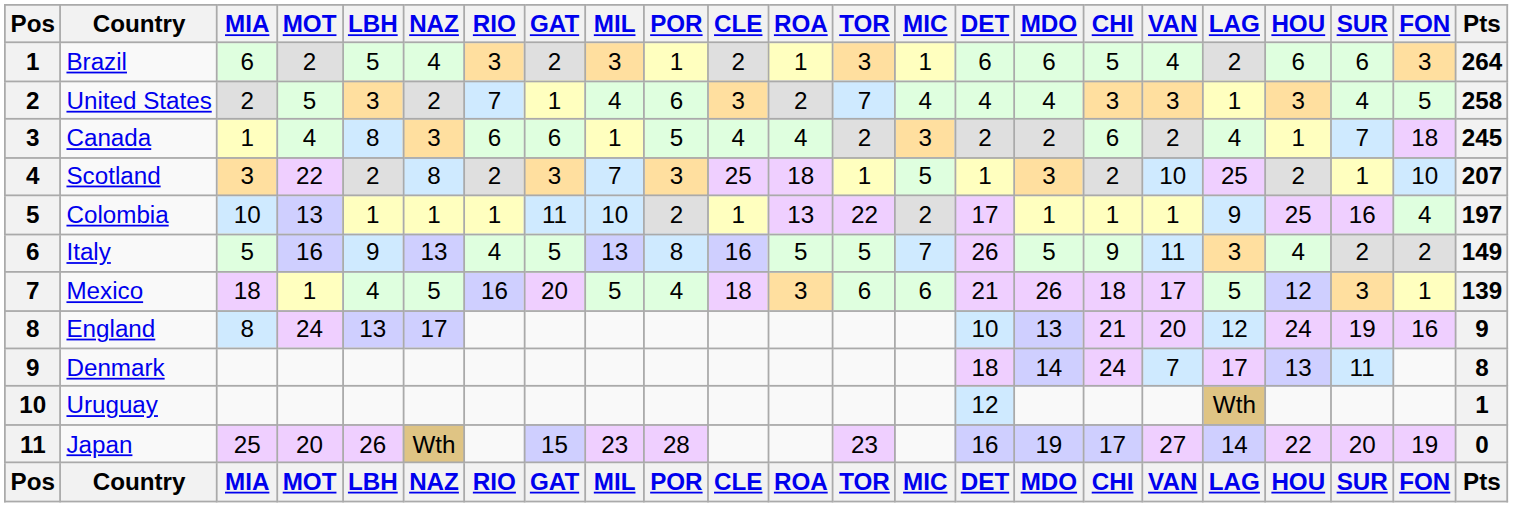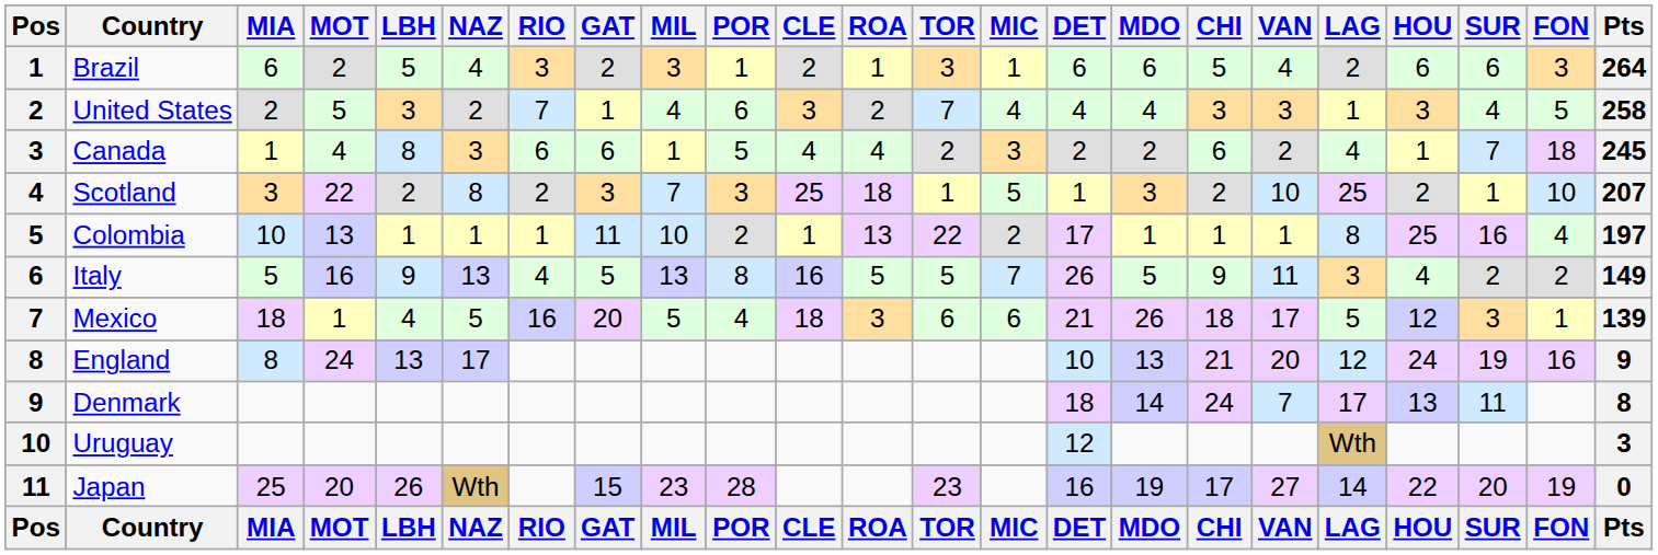 <table class="wikitable" style="font-size: 85%;; text-align:center;">
 <tr valign="top">
 <th valign="middle">Pos</th>
 <th valign="middle">Country</th>
 <th width="27"><a href='#'>MIA</a> </th>
 <th width="27"><a href='#'>MOT</a> </th>
 <th width="27"><a href='#'>LBH</a> </th>
 <th width="27"><a href='#'>NAZ</a> </th>
 <th width="27"><a href='#'>RIO</a> </th>
 <th width="27"><a href='#'>GAT</a> </th>
 <th width="27"><a href='#'>MIL</a> </th>
 <th width="27"><a href='#'>POR</a> </th>
 <th width="27"><a href='#'>CLE</a> </th>
 <th width="27"><a href='#'>ROA</a> </th>
 <th width="27"><a href='#'>TOR</a> </th>
 <th width="27"><a href='#'>MIC</a> </th>
 <th width="27"><a href='#'>DET</a> </th>
 <th width="27"><a href='#'>MDO</a> </th>
 <th width="27"><a href='#'>CHI</a> </th>
 <th width="27"><a href='#'>VAN</a> </th>
 <th width="27"><a href='#'>LAG</a> </th>
 <th width="27"><a href='#'>HOU</a> </th>
 <th width="27"><a href='#'>SUR</a> </th>
 <th width="27"><a href='#'>FON</a> </th>
 <th valign="middle">Pts</th>
 </tr>
 <tr>
 <th>1</th>
 <td align="left"> <a href='#'>Brazil</a></td>
 <td style="background:#dfffdf;">6</td>
 <td style="background:#dfdfdf;">2</td>
 <td style="background:#dfffdf;">5</td>
 <td style="background:#dfffdf;">4</td>
 <td style="background:#ffdf9f;">3</td>
 <td style="background:#dfdfdf;">2</td>
 <td style="background:#ffdf9f;">3</td>
 <td style="background:#ffffbf;">1</td>
 <td style="background:#dfdfdf;">2</td>
 <td style="background:#ffffbf;">1</td>
 <td style="background:#ffdf9f;">3</td>
 <td style="background:#ffffbf;">1</td>
 <td style="background:#dfffdf;">6</td>
 <td style="background:#dfffdf;">6</td>
 <td style="background:#dfffdf;">5</td>
 <td style="background:#dfffdf;">4</td>
 <td style="background:#dfdfdf;">2</td>
 <td style="background:#dfffdf;">6</td>
 <td style="background:#dfffdf;">6</td>
 <td style="background:#ffdf9f;">3</td>
 <th>264</th>
 </tr>
 <tr>
 <th>2</th>
 <td align="left"> <a href='#'>United States</a></td>
 <td style="background:#dfdfdf;">2</td>
 <td style="background:#dfffdf;">5</td>
 <td style="background:#ffdf9f;">3</td>
 <td style="background:#dfdfdf;">2</td>
 <td style="background:#CFEAFF;">7</td>
 <td style="background:#ffffbf;">1</td>
 <td style="background:#dfffdf;">4</td>
 <td style="background:#dfffdf;">6</td>
 <td style="background:#ffdf9f;">3</td>
 <td style="background:#dfdfdf;">2</td>
 <td style="background:#CFEAFF;">7</td>
 <td style="background:#dfffdf;">4</td>
 <td style="background:#dfffdf;">4</td>
 <td style="background:#dfffdf;">4</td>
 <td style="background:#ffdf9f;">3</td>
 <td style="background:#ffdf9f;">3</td>
 <td style="background:#ffffbf;">1</td>
 <td style="background:#ffdf9f;">3</td>
 <td style="background:#dfffdf;">4</td>
 <td style="background:#dfffdf;">5</td>
 <th>258</th>
 </tr>
 <tr>
 <th>3</th>
 <td align="left"> <a href='#'>Canada</a></td>
 <td style="background:#ffffbf;">1</td>
 <td style="background:#dfffdf;">4</td>
 <td style="background:#CFEAFF;">8</td>
 <td style="background:#ffdf9f;">3</td>
 <td style="background:#dfffdf;">6</td>
 <td style="background:#dfffdf;">6</td>
 <td style="background:#ffffbf;">1</td>
 <td style="background:#dfffdf;">5</td>
 <td style="background:#dfffdf;">4</td>
 <td style="background:#dfffdf;">4</td>
 <td style="background:#dfdfdf;">2</td>
 <td style="background:#ffdf9f;">3</td>
 <td style="background:#dfdfdf;">2</td>
 <td style="background:#dfdfdf;">2</td>
 <td style="background:#dfffdf;">6</td>
 <td style="background:#dfdfdf;">2</td>
 <td style="background:#dfffdf;">4</td>
 <td style="background:#ffffbf;">1</td>
 <td style="background:#CFEAFF;">7</td>
 <td style="background:#EFCFFF;">18</td>
 <th>245</th>
 </tr>
 <tr>
 <th>4</th>
 <td align="left"> <a href='#'>Scotland</a></td>
 <td style="background:#ffdf9f;">3</td>
 <td style="background:#EFCFFF;">22</td>
 <td style="background:#DFDFDF;">2</td>
 <td style="background:#CFEAFF;">8</td>
 <td style="background:#DFDFDF;">2</td>
 <td style="background:#ffdf9f;">3</td>
 <td style="background:#CFEAFF;">7</td>
 <td style="background:#ffdf9f;">3</td>
 <td style="background:#EFCFFF;">25</td>
 <td style="background:#EFCFFF;">18</td>
 <td style="background:#ffffbf;">1</td>
 <td style="background:#dfffdf;">5</td>
 <td style="background:#ffffbf;">1</td>
 <td style="background:#ffdf9f;">3</td>
 <td style="background:#DFDFDF;">2</td>
 <td style="background:#CFEAFF;">10</td>
 <td style="background:#EFCFFF;">25</td>
 <td style="background:#DFDFDF;">2</td>
 <td style="background:#ffffbf;">1</td>
 <td style="background:#CFEAFF;">10</td>
 <th>207</th>
 </tr>
 <tr>
 <th>5</th>
 <td align="left"> <a href='#'>Colombia</a></td>
 <td style="background:#CFEAFF;">10</td>
 <td style="background:#CFCFFF;">13</td>
 <td style="background:#ffffbf;">1</td>
 <td style="background:#ffffbf;">1</td>
 <td style="background:#ffffbf;">1</td>
 <td style="background:#CFEAFF;">11</td>
 <td style="background:#CFEAFF;">10</td>
 <td style="background:#DFDFDF;">2</td>
 <td style="background:#ffffbf;">1</td>
 <td style="background:#EFCFFF;">13</td>
 <td style="background:#EFCFFF;">22</td>
 <td style="background:#DFDFDF;">2</td>
 <td style="background:#EFCFFF;">17</td>
 <td style="background:#ffffbf;">1</td>
 <td style="background:#ffffbf;">1</td>
 <td style="background:#ffffbf;">1</td>
-<td style="background:#CFEAFF;">9</td>
+<td style="background:#CFEAFF;">8</td>
 <td style="background:#EFCFFF;">25</td>
 <td style="background:#EFCFFF;">16</td>
 <td style="background:#dfffdf;">4</td>
 <th>197</th>
 </tr>
 <tr>
 <th>6</th>
 <td align="left"> <a href='#'>Italy</a></td>
 <td style="background:#dfffdf;">5</td>
 <td style="background:#CFCFFF;">16</td>
 <td style="background:#CFEAFF;">9</td>
 <td style="background:#CFCFFF;">13</td>
 <td style="background:#dfffdf;">4</td>
 <td style="background:#dfffdf;">5</td>
 <td style="background:#CFCFFF;">13</td>
 <td style="background:#CFEAFF;">8</td>
 <td style="background:#CFCFFF;">16</td>
 <td style="background:#dfffdf;">5</td>
 <td style="background:#dfffdf;">5</td>
 <td style="background:#CFEAFF;">7</td>
 <td style="background:#EFCFFF;">26</td>
 <td style="background:#dfffdf;">5</td>
 <td style="background:#dfffdf;">9</td>
 <td style="background:#CFEAFF;">11</td>
 <td style="background:#ffdf9f;">3</td>
 <td style="background:#dfffdf;">4</td>
 <td style="background:#DFDFDF;">2</td>
 <td style="background:#DFDFDF;">2</td>
 <th>149</th>
 </tr>
 <tr>
 <th>7</th>
 <td align="left"> <a href='#'>Mexico</a></td>
 <td style="background:#EFCFFF;">18</td>
 <td style="background:#ffffbf;">1</td>
 <td style="background:#dfffdf;">4</td>
 <td style="background:#dfffdf;">5</td>
 <td style="background:#CFCFFF;">16</td>
 <td style="background:#EFCFFF;">20</td>
 <td style="background:#dfffdf;">5</td>
 <td style="background:#dfffdf;">4</td>
 <td style="background:#EFCFFF;">18</td>
 <td style="background:#ffdf9f;">3</td>
 <td style="background:#dfffdf;">6</td>
 <td style="background:#dfffdf;">6</td>
 <td style="background:#EFCFFF;">21</td>
 <td style="background:#EFCFFF;">26</td>
 <td style="background:#EFCFFF;">18</td>
 <td style="background:#EFCFFF;">17</td>
 <td style="background:#dfffdf;">5</td>
 <td style="background:#CFCFFF;">12</td>
 <td style="background:#ffdf9f;">3</td>
 <td style="background:#ffffbf;">1</td>
 <th>139</th>
 </tr>
 <tr>
 <th>8</th>
 <td align="left"> <a href='#'>England</a></td>
 <td style="background:#CFEAFF;">8</td>
 <td style="background:#EFCFFF;">24</td>
 <td style="background:#CFCFFF;">13</td>
 <td style="background:#CFCFFF;">17</td>
 <td></td>
 <td></td>
 <td></td>
 <td></td>
 <td></td>
 <td></td>
 <td></td>
 <td></td>
 <td style="background:#CFEAFF;">10</td>
 <td style="background:#CFCFFF;">13</td>
 <td style="background:#EFCFFF;">21</td>
 <td style="background:#EFCFFF;">20</td>
 <td style="background:#CFEAFF;">12</td>
 <td style="background:#EFCFFF;">24</td>
 <td style="background:#EFCFFF;">19</td>
 <td style="background:#EFCFFF;">16</td>
 <th>9</th>
 </tr>
 <tr>
 <th>9</th>
 <td align="left"> <a href='#'>Denmark</a></td>
 <td></td>
 <td></td>
 <td></td>
 <td></td>
 <td></td>
 <td></td>
 <td></td>
 <td></td>
 <td></td>
 <td></td>
 <td></td>
 <td></td>
 <td style="background:#EFCFFF;">18</td>
 <td style="background:#CFCFFF;">14</td>
 <td style="background:#EFCFFF;">24</td>
 <td style="background:#CFEAFF;">7</td>
 <td style="background:#EFCFFF;">17</td>
 <td style="background:#CFCFFF;">13</td>
 <td style="background:#CFEAFF;">11</td>
 <td></td>
 <th>8</th>
 </tr>
 <tr>
 <th>10</th>
 <td align="left"> <a href='#'>Uruguay</a></td>
 <td></td>
 <td></td>
 <td></td>
 <td></td>
 <td></td>
 <td></td>
 <td></td>
 <td></td>
 <td></td>
 <td></td>
 <td></td>
 <td></td>
 <td style="background:#CFEAFF;">12</td>
 <td></td>
 <td></td>
 <td></td>
 <td style="background:#DFC484;">Wth</td>
 <td></td>
 <td></td>
 <td></td>
-<th>1</th>
+<th>3</th>
 </tr>
 <tr>
 <th>11</th>
 <td align="left"> <a href='#'>Japan</a></td>
 <td style="background:#efcfff;">25</td>
 <td style="background:#efcfff;">20</td>
 <td style="background:#efcfff;">26</td>
 <td style="background:#DFC484;">Wth</td>
 <td></td>
 <td style="background:#CFCFFF;">15</td>
 <td style="background:#efcfff;">23</td>
 <td style="background:#efcfff;">28</td>
 <td></td>
 <td></td>
 <td style="background:#efcfff;">23</td>
 <td></td>
 <td style="background:#CFCFFF;">16</td>
 <td style="background:#CFCFFF;">19</td>
 <td style="background:#CFCFFF;">17</td>
 <td style="background:#efcfff;">27</td>
 <td style="background:#CFCFFF;">14</td>
 <td style="background:#efcfff;">22</td>
 <td style="background:#efcfff;">20</td>
 <td style="background:#efcfff;">19</td>
 <th>0</th>
 </tr>
 <tr style="background: #f9f9f9;" valign="top">
 <th valign="middle">Pos</th>
 <th valign="middle">Country</th>
 <th width="27"><a href='#'>MIA</a> </th>
 <th width="27"><a href='#'>MOT</a> </th>
 <th width="27"><a href='#'>LBH</a> </th>
 <th width="27"><a href='#'>NAZ</a> </th>
 <th width="27"><a href='#'>RIO</a> </th>
 <th width="27"><a href='#'>GAT</a> </th>
 <th width="27"><a href='#'>MIL</a> </th>
 <th width="27"><a href='#'>POR</a> </th>
 <th width="27"><a href='#'>CLE</a> </th>
 <th width="27"><a href='#'>ROA</a> </th>
 <th width="27"><a href='#'>TOR</a> </th>
 <th width="27"><a href='#'>MIC</a> </th>
 <th width="27"><a href='#'>DET</a> </th>
 <th width="27"><a href='#'>MDO</a> </th>
 <th width="27"><a href='#'>CHI</a> </th>
 <th width="27"><a href='#'>VAN</a> </th>
 <th width="27"><a href='#'>LAG</a> </th>
 <th width="27"><a href='#'>HOU</a> </th>
 <th width="27"><a href='#'>SUR</a> </th>
 <th width="27"><a href='#'>FON</a> </th>
 <th valign="middle">Pts</th>
 </tr>
 </table>
